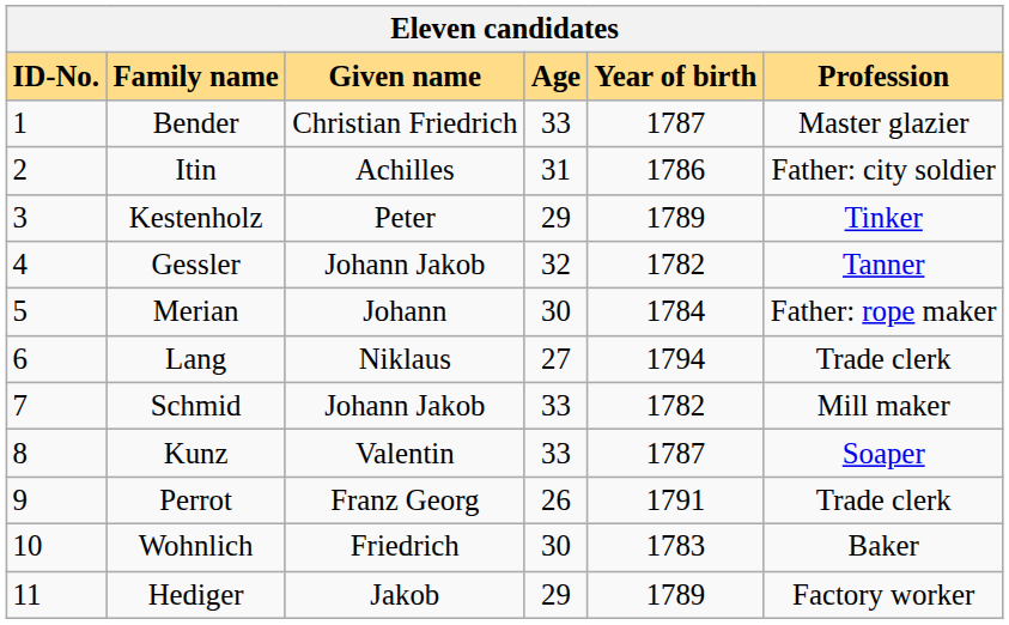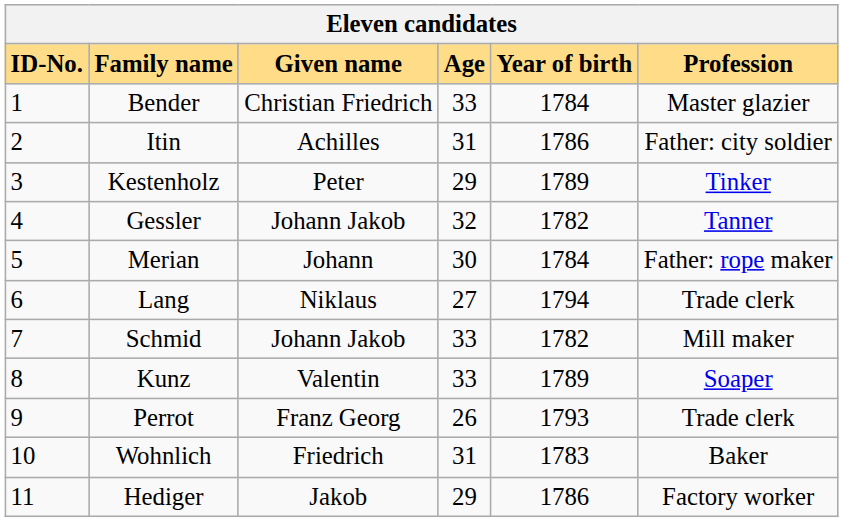 <table class="wikitable" style="margin-left: auto; margin-right: auto; border: none;">
 <tr>
 <th colspan="6">Eleven candidates</th>
 </tr>
 <tr bgcolor="FFDD88"align="center">
 <td align=left><strong>ID-No.</strong></td>
 <td><strong>Family name</strong></td>
 <td><strong>Given name</strong></td>
 <td><strong>Age</strong></td>
 <td><strong>Year of birth</strong></td>
 <td><strong>Profession</strong></td>
 </tr>
 <tr align=center>
 <td align=left>1</td>
 <td>Bender</td>
 <td>Christian Friedrich</td>
 <td>33</td>
-<td>1787</td>
+<td>1784</td>
 <td>Master glazier</td>
 </tr>
 <tr align=center>
 <td align=left>2</td>
 <td>Itin</td>
 <td>Achilles</td>
 <td>31</td>
 <td>1786</td>
 <td>Father: city soldier</td>
 </tr>
 <tr align=center>
 <td align=left>3</td>
 <td>Kestenholz</td>
 <td>Peter</td>
 <td>29</td>
 <td>1789</td>
 <td><a href='#'>Tinker</a></td>
 </tr>
 <tr align=center>
 <td align=left>4</td>
 <td>Gessler</td>
 <td>Johann Jakob</td>
 <td>32</td>
 <td>1782</td>
 <td><a href='#'>Tanner</a></td>
 </tr>
 <tr align=center>
 <td align=left>5</td>
 <td>Merian</td>
 <td>Johann</td>
 <td>30</td>
 <td>1784</td>
 <td>Father: <a href='#'>rope</a> maker</td>
 </tr>
 <tr align=center>
 <td align=left>6</td>
 <td>Lang</td>
 <td>Niklaus</td>
 <td>27</td>
 <td>1794</td>
 <td>Trade clerk</td>
 </tr>
 <tr align=center>
 <td align=left>7</td>
 <td>Schmid</td>
 <td>Johann Jakob</td>
 <td>33</td>
 <td>1782</td>
 <td>Mill maker</td>
 </tr>
 <tr align=center>
 <td align=left>8</td>
 <td>Kunz</td>
 <td>Valentin</td>
 <td>33</td>
-<td>1787</td>
+<td>1789</td>
 <td><a href='#'>Soaper</a></td>
 </tr>
 <tr align=center>
 <td align=left>9</td>
 <td>Perrot</td>
 <td>Franz Georg</td>
 <td>26</td>
-<td>1791</td>
+<td>1793</td>
 <td>Trade clerk</td>
 </tr>
 <tr align=center>
 <td align=left>10</td>
 <td>Wohnlich</td>
 <td>Friedrich</td>
-<td>30</td>
+<td>31</td>
 <td>1783</td>
 <td>Baker</td>
 </tr>
 <tr align=center>
 <td align=left>11</td>
 <td>Hediger</td>
 <td>Jakob</td>
 <td>29</td>
-<td>1789</td>
+<td>1786</td>
 <td>Factory worker</td>
 </tr>
 </table>
